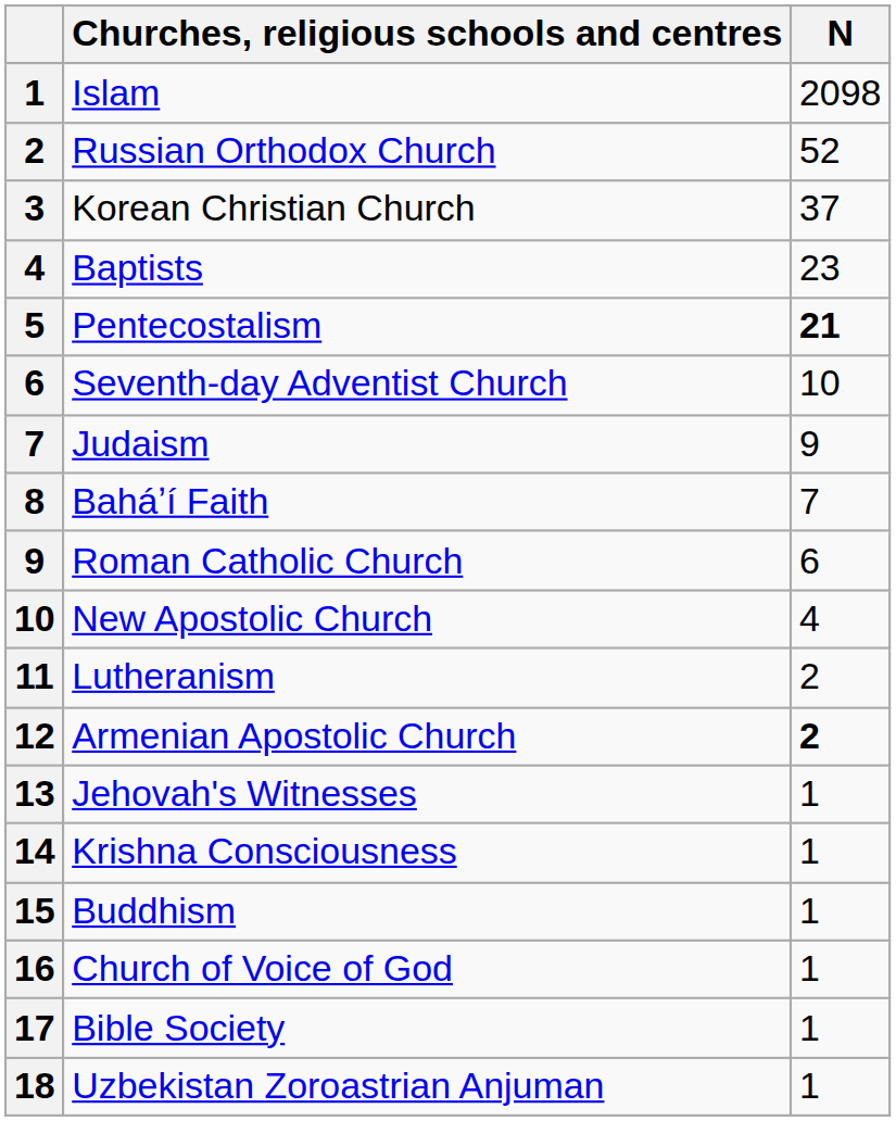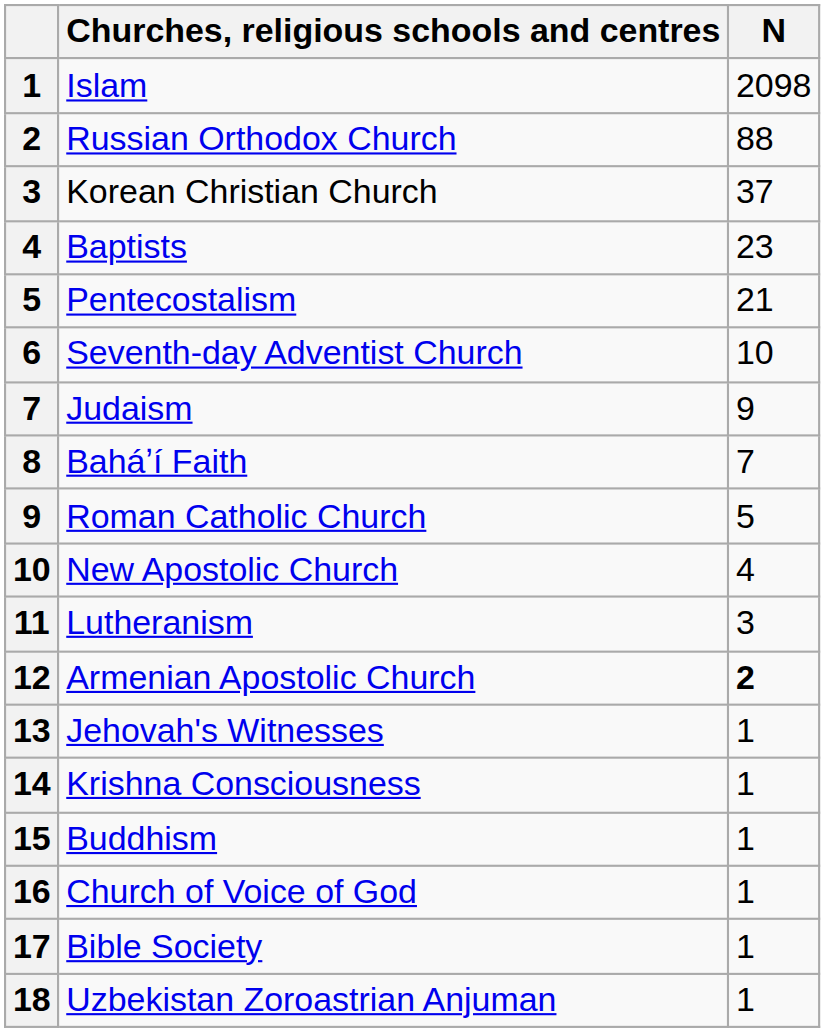 <table class="wikitable" border="1">
 <tr>
 <th></th>
 <th>Churches, religious schools and centres</th>
 <th>N</th>
 </tr>
 <tr>
 <th>1</th>
 <td><a href='#'>Islam</a></td>
 <td>2098</td>
 </tr>
 <tr>
 <th>2</th>
 <td><a href='#'>Russian Orthodox Church</a></td>
-<td>52</td>
+<td>88</td>
 </tr>
 <tr>
 <th>3</th>
 <td>Korean Christian Church</td>
 <td>37</td>
 </tr>
 <tr>
 <th>4</th>
 <td><a href='#'>Baptists</a></td>
 <td>23</td>
 </tr>
 <tr>
 <th>5</th>
 <td><a href='#'>Pentecostalism</a></td>
-<td><strong>21</strong></td>
+<td>21</td>
 </tr>
 <tr>
 <th>6</th>
 <td><a href='#'>Seventh-day Adventist Church</a></td>
 <td>10</td>
 </tr>
 <tr>
 <th>7</th>
 <td><a href='#'>Judaism</a></td>
 <td>9</td>
 </tr>
 <tr>
 <th>8</th>
 <td><a href='#'>Baháʼí Faith</a></td>
 <td>7</td>
 </tr>
 <tr>
 <th>9</th>
 <td><a href='#'>Roman Catholic Church</a></td>
-<td>6</td>
+<td>5</td>
 </tr>
 <tr>
 <th>10</th>
 <td><a href='#'>New Apostolic Church</a></td>
 <td>4</td>
 </tr>
 <tr>
 <th>11</th>
 <td><a href='#'>Lutheranism</a></td>
-<td>2</td>
+<td>3</td>
 </tr>
 <tr>
 <th>12</th>
 <td><a href='#'>Armenian Apostolic Church</a></td>
 <td><strong>2</strong></td>
 </tr>
 <tr>
 <th>13</th>
 <td><a href='#'>Jehovah's Witnesses</a></td>
 <td>1</td>
 </tr>
 <tr>
 <th>14</th>
 <td><a href='#'>Krishna Consciousness</a></td>
 <td>1</td>
 </tr>
 <tr>
 <th>15</th>
 <td><a href='#'>Buddhism</a></td>
 <td>1</td>
 </tr>
 <tr>
 <th>16</th>
 <td><a href='#'>Church of Voice of God</a></td>
 <td>1</td>
 </tr>
 <tr>
 <th>17</th>
 <td><a href='#'>Bible Society</a></td>
 <td>1</td>
 </tr>
 <tr>
 <th>18</th>
 <td><a href='#'>Uzbekistan Zoroastrian Anjuman</a></td>
 <td>1</td>
 </tr>
 </table>
